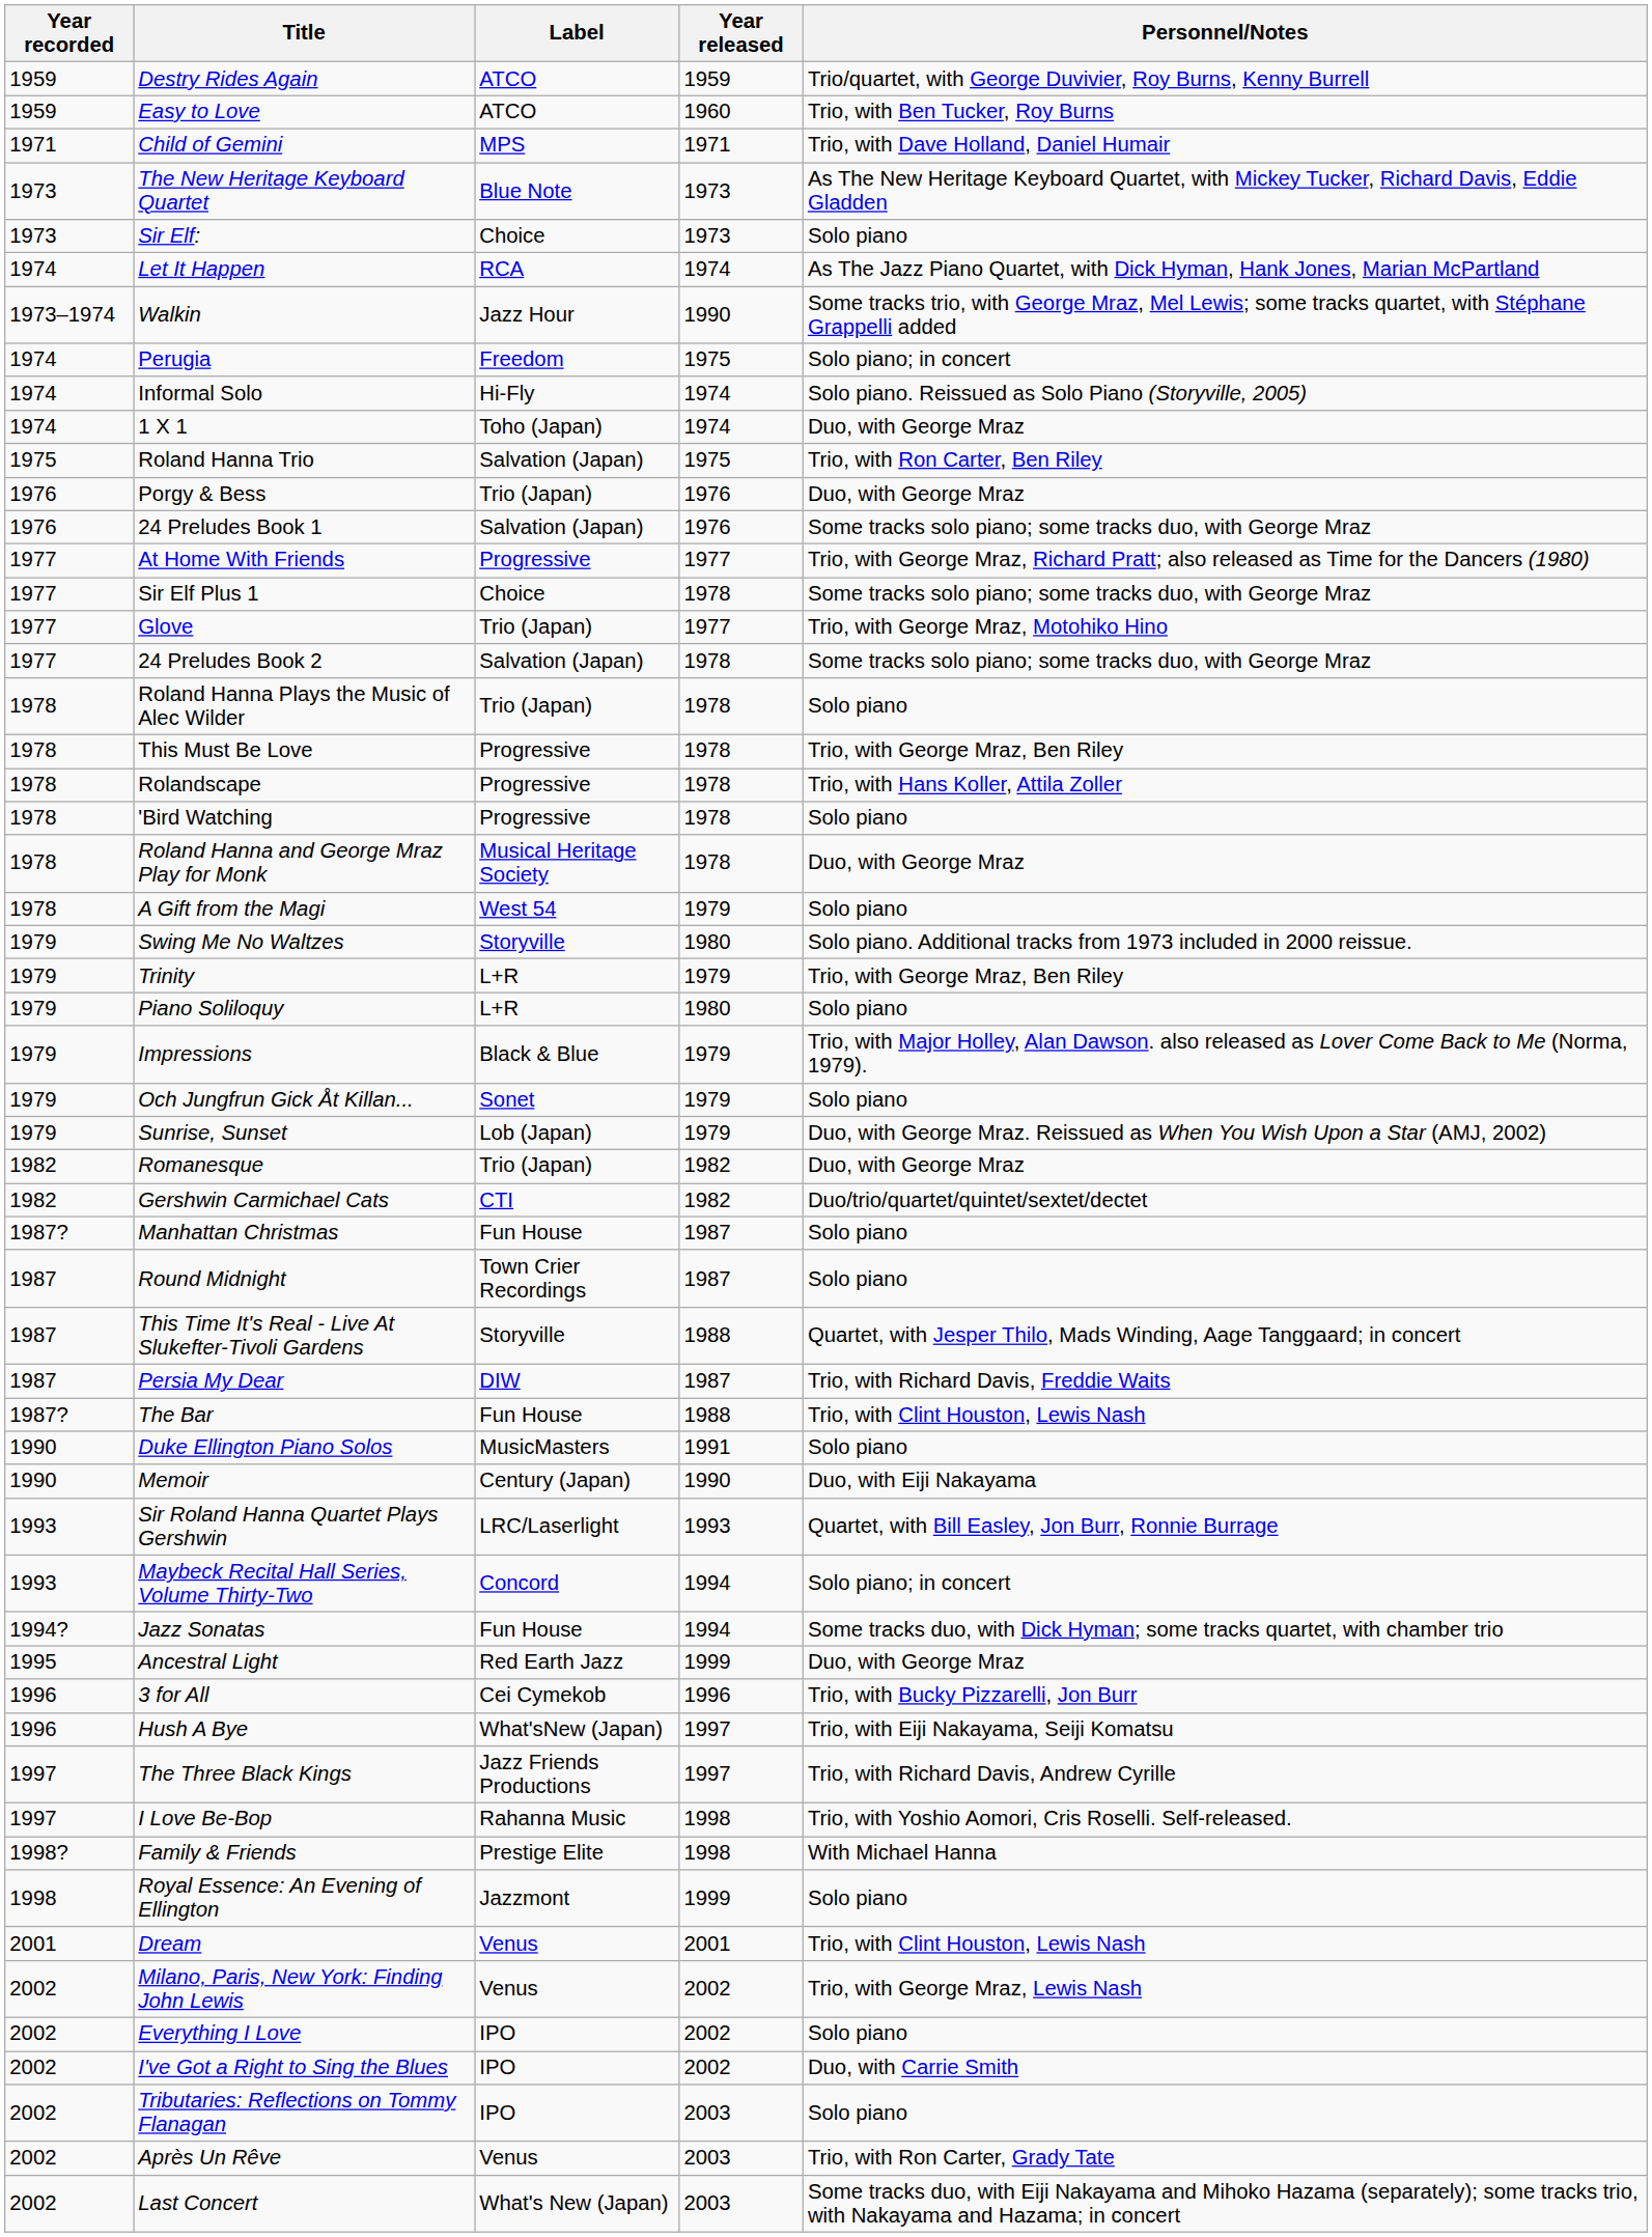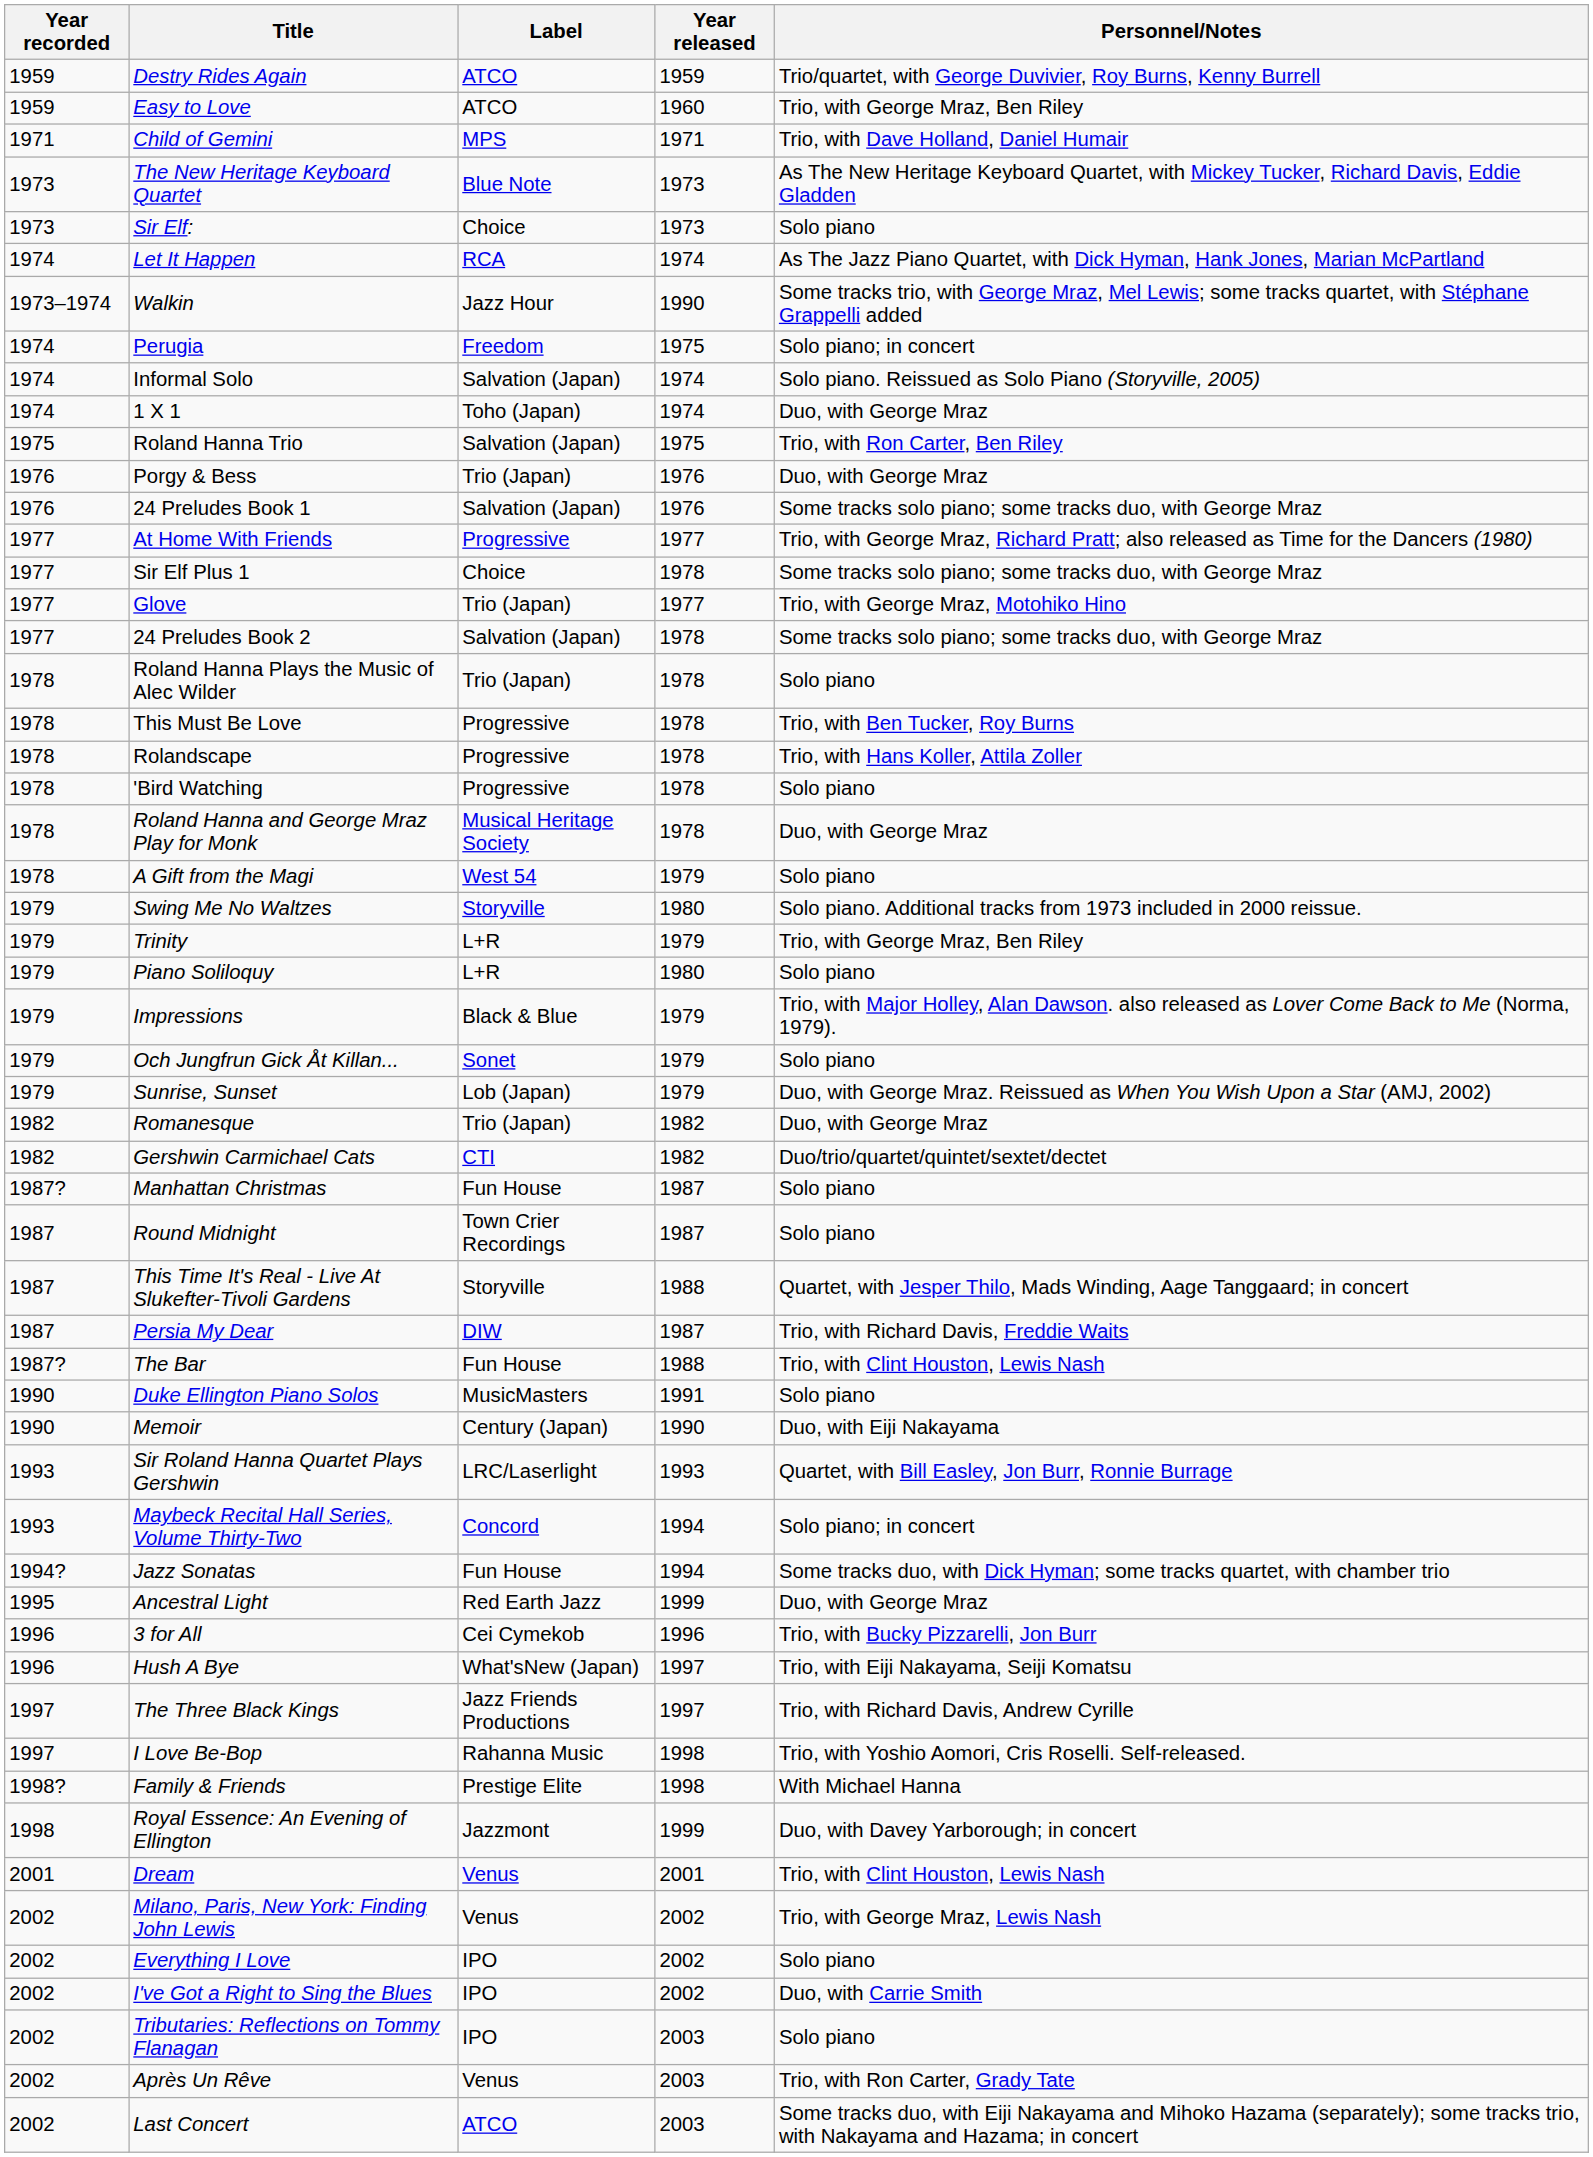 <table class="wikitable sortable">
 <tr>
 <th>Year recorded</th>
 <th>Title</th>
 <th>Label</th>
 <th>Year released</th>
 <th>Personnel/Notes</th>
 </tr>
 <tr>
 <td>1959</td>
 <td><em><a href='#'>Destry Rides Again</a></em></td>
 <td><a href='#'>ATCO</a></td>
 <td>1959</td>
 <td>Trio/quartet, with <a href='#'>George Duvivier</a>, <a href='#'>Roy Burns</a>, <a href='#'>Kenny Burrell</a></td>
 </tr>
 <tr>
 <td>1959</td>
 <td><em><a href='#'>Easy to Love</a></em></td>
 <td>ATCO</td>
 <td>1960</td>
-<td>Trio, with <a href='#'>Ben Tucker</a>, <a href='#'>Roy Burns</a></td>
+<td>Trio, with George Mraz, Ben Riley</td>
 </tr>
 <tr>
 <td> 1971</td>
 <td><em><a href='#'>Child of Gemini</a></em></td>
 <td><a href='#'>MPS</a></td>
 <td>1971</td>
 <td>Trio, with <a href='#'>Dave Holland</a>, <a href='#'>Daniel Humair</a></td>
 </tr>
 <tr>
 <td> 1973</td>
 <td><em><a href='#'>The New Heritage Keyboard Quartet</a></em></td>
 <td><a href='#'>Blue Note</a></td>
 <td>1973</td>
 <td>As The New Heritage Keyboard Quartet, with <a href='#'>Mickey Tucker</a>, <a href='#'>Richard Davis</a>, <a href='#'>Eddie Gladden</a></td>
 </tr>
 <tr>
 <td> 1973</td>
 <td><em><a href='#'>Sir Elf</a>:</em></td>
 <td>Choice</td>
 <td>1973</td>
 <td>Solo piano</td>
 </tr>
 <tr>
 <td> 1974</td>
 <td><em><a href='#'>Let It Happen</a></em></td>
 <td><a href='#'>RCA</a></td>
 <td>1974</td>
 <td>As The Jazz Piano Quartet, with <a href='#'>Dick Hyman</a>, <a href='#'>Hank Jones</a>, <a href='#'>Marian McPartland</a></td>
 </tr>
 <tr>
 <td>1973–1974</td>
 <td><em>Walkin<strong></td>
 <td>Jazz Hour</td>
 <td>1990</td>
 <td>Some tracks trio, with <a href='#'>George Mraz</a>, <a href='#'>Mel Lewis</a>; some tracks quartet, with <a href='#'>Stéphane Grappelli</a> added</td>
 </tr>
 <tr>
 <td> 1974</td>
 <td></em><a href='#'>Perugia</a><em></td>
 <td><a href='#'>Freedom</a></td>
 <td>1975</td>
 <td>Solo piano; in concert</td>
 </tr>
 <tr>
 <td> 1974</td>
 <td></em>Informal Solo<em></td>
-<td>Hi-Fly</td>
+<td>Salvation (Japan)</td>
 <td>1974</td>
 <td>Solo piano. Reissued as </em>Solo Piano<em> (Storyville, 2005)</td>
 </tr>
 <tr>
 <td>1974</td>
 <td></em>1 X 1<em></td>
 <td>Toho (Japan)</td>
 <td>1974</td>
 <td>Duo, with George Mraz</td>
 </tr>
 <tr>
 <td>1975</td>
 <td></em>Roland Hanna Trio<em></td>
 <td>Salvation (Japan)</td>
 <td>1975</td>
 <td>Trio, with <a href='#'>Ron Carter</a>, <a href='#'>Ben Riley</a></td>
 </tr>
 <tr>
 <td> 1976</td>
 <td></em>Porgy & Bess<em></td>
 <td>Trio (Japan)</td>
 <td>1976</td>
 <td>Duo, with George Mraz</td>
 </tr>
 <tr>
 <td> 1976</td>
 <td></em>24 Preludes Book 1<em></td>
 <td>Salvation (Japan)</td>
 <td>1976</td>
 <td>Some tracks solo piano; some tracks duo, with George Mraz</td>
 </tr>
 <tr>
 <td> 1977</td>
 <td></em><a href='#'>At Home With Friends</a><em></td>
 <td><a href='#'>Progressive</a></td>
 <td>1977</td>
 <td>Trio, with George Mraz, <a href='#'>Richard Pratt</a>; also released as </em>Time for the Dancers<em> (1980)</td>
 </tr>
 <tr>
 <td> 1977</td>
 <td></em>Sir Elf Plus 1<em></td>
 <td>Choice</td>
 <td>1978</td>
 <td>Some tracks solo piano; some tracks duo, with George Mraz</td>
 </tr>
 <tr>
 <td> 1977</td>
 <td></em><a href='#'>Glove</a><em></td>
 <td>Trio (Japan)</td>
 <td>1977</td>
 <td>Trio, with George Mraz, <a href='#'>Motohiko Hino</a></td>
 </tr>
 <tr>
 <td>1977</td>
 <td></em>24 Preludes Book 2<em></td>
 <td>Salvation (Japan)</td>
 <td>1978</td>
 <td>Some tracks solo piano; some tracks duo, with George Mraz</td>
 </tr>
 <tr>
 <td>1978</td>
 <td></em>Roland Hanna Plays the Music of Alec Wilder<em></td>
 <td>Trio (Japan)</td>
 <td>1978</td>
 <td>Solo piano</td>
 </tr>
 <tr>
 <td> 1978</td>
 <td></em>This Must Be Love<em></td>
 <td>Progressive</td>
 <td>1978</td>
-<td>Trio, with George Mraz, Ben Riley</td>
+<td>Trio, with <a href='#'>Ben Tucker</a>, <a href='#'>Roy Burns</a></td>
 </tr>
 <tr>
 <td> 1978</td>
 <td></em>Rolandscape<em></td>
 <td>Progressive</td>
 <td>1978</td>
 <td>Trio, with <a href='#'>Hans Koller</a>, <a href='#'>Attila Zoller</a></td>
 </tr>
 <tr>
 <td>1978</td>
 <td>'Bird Watching</em></td>
 <td>Progressive</td>
 <td>1978</td>
 <td>Solo piano</td>
 </tr>
 <tr>
 <td>1978</td>
 <td><em>Roland Hanna and George Mraz Play for Monk</em></td>
 <td><a href='#'>Musical Heritage Society</a></td>
 <td>1978</td>
 <td>Duo, with George Mraz</td>
 </tr>
 <tr>
 <td> 1978</td>
 <td><em>A Gift from the Magi</em></td>
 <td><a href='#'>West 54</a></td>
 <td>1979</td>
 <td>Solo piano</td>
 </tr>
 <tr>
 <td>1979</td>
 <td><em>Swing Me No Waltzes</em></td>
 <td><a href='#'>Storyville</a></td>
 <td>1980</td>
 <td>Solo piano. Additional tracks from 1973 included in 2000 reissue.</td>
 </tr>
 <tr>
 <td> 1979</td>
 <td><em>Trinity</em></td>
 <td>L+R</td>
 <td>1979</td>
 <td>Trio, with George Mraz, Ben Riley</td>
 </tr>
 <tr>
 <td> 1979</td>
 <td><em>Piano Soliloquy</em></td>
 <td>L+R</td>
 <td>1980</td>
 <td>Solo piano</td>
 </tr>
 <tr>
 <td> 1979</td>
 <td><em>Impressions</em></td>
 <td>Black & Blue</td>
 <td>1979</td>
 <td>Trio, with <a href='#'>Major Holley</a>, <a href='#'>Alan Dawson</a>. also released as <em>Lover Come Back to Me</em> (Norma, 1979).</td>
 </tr>
 <tr>
 <td> 1979</td>
 <td><em>Och Jungfrun Gick Åt Killan...</em></td>
 <td><a href='#'>Sonet</a></td>
 <td>1979</td>
 <td>Solo piano</td>
 </tr>
 <tr>
 <td> 1979</td>
 <td><em>Sunrise, Sunset</em></td>
 <td>Lob (Japan)</td>
 <td>1979</td>
 <td>Duo, with George Mraz. Reissued as <em>When You Wish Upon a Star</em> (AMJ, 2002)</td>
 </tr>
 <tr>
 <td> 1982</td>
 <td><em>Romanesque</em></td>
 <td>Trio (Japan)</td>
 <td>1982</td>
 <td>Duo, with George Mraz</td>
 </tr>
 <tr>
 <td> 1982</td>
 <td><em>Gershwin Carmichael Cats</em></td>
 <td><a href='#'>CTI</a></td>
 <td>1982</td>
 <td>Duo/trio/quartet/quintet/sextet/dectet</td>
 </tr>
 <tr>
 <td>1987?</td>
 <td><em>Manhattan Christmas</em></td>
 <td>Fun House</td>
 <td>1987</td>
 <td>Solo piano</td>
 </tr>
 <tr>
 <td>1987</td>
 <td><em>Round Midnight</em></td>
 <td>Town Crier Recordings</td>
 <td>1987</td>
 <td>Solo piano</td>
 </tr>
 <tr>
 <td>1987</td>
 <td><em>This Time It's Real - Live At Slukefter-Tivoli Gardens </em></td>
 <td>Storyville</td>
 <td>1988</td>
 <td>Quartet, with <a href='#'>Jesper Thilo</a>, Mads Winding, Aage Tanggaard; in concert</td>
 </tr>
 <tr>
 <td>1987</td>
 <td><em><a href='#'>Persia My Dear</a></em></td>
 <td><a href='#'>DIW</a></td>
 <td>1987</td>
 <td>Trio, with Richard Davis, <a href='#'>Freddie Waits</a></td>
 </tr>
 <tr>
 <td>1987?</td>
 <td><em>The Bar</em></td>
 <td>Fun House</td>
 <td>1988</td>
 <td>Trio, with <a href='#'>Clint Houston</a>, <a href='#'>Lewis Nash</a></td>
 </tr>
 <tr>
 <td>1990</td>
 <td><em><a href='#'>Duke Ellington Piano Solos</a></em></td>
 <td>MusicMasters</td>
 <td>1991</td>
 <td>Solo piano</td>
 </tr>
 <tr>
 <td>1990</td>
 <td><em>Memoir</em></td>
 <td>Century (Japan)</td>
 <td>1990</td>
 <td>Duo, with Eiji Nakayama</td>
 </tr>
 <tr>
 <td> 1993</td>
 <td><em>Sir Roland Hanna Quartet Plays Gershwin</em></td>
 <td>LRC/Laserlight</td>
 <td>1993</td>
 <td>Quartet, with <a href='#'>Bill Easley</a>, <a href='#'>Jon Burr</a>, <a href='#'>Ronnie Burrage</a></td>
 </tr>
 <tr>
 <td> 1993</td>
 <td><em><a href='#'>Maybeck Recital Hall Series, Volume Thirty-Two</a></em></td>
 <td><a href='#'>Concord</a></td>
 <td>1994</td>
 <td>Solo piano; in concert</td>
 </tr>
 <tr>
 <td>1994?</td>
 <td><em>Jazz Sonatas</em></td>
 <td>Fun House</td>
 <td>1994</td>
 <td>Some tracks duo, with <a href='#'>Dick Hyman</a>; some tracks quartet, with chamber trio</td>
 </tr>
 <tr>
 <td>1995</td>
 <td><em>Ancestral Light</em></td>
 <td>Red Earth Jazz</td>
 <td>1999</td>
 <td>Duo, with George Mraz</td>
 </tr>
 <tr>
 <td> 1996</td>
 <td><em>3 for All</em></td>
 <td>Cei Cymekob</td>
 <td>1996</td>
 <td>Trio, with <a href='#'>Bucky Pizzarelli</a>, <a href='#'>Jon Burr</a></td>
 </tr>
 <tr>
 <td>1996</td>
 <td><em>Hush A Bye</em></td>
 <td>What'sNew (Japan)</td>
 <td>1997</td>
 <td>Trio, with Eiji Nakayama, Seiji Komatsu</td>
 </tr>
 <tr>
 <td>1997</td>
 <td><em>The Three Black Kings</em></td>
 <td>Jazz Friends Productions</td>
 <td>1997</td>
 <td>Trio, with Richard Davis, Andrew Cyrille</td>
 </tr>
 <tr>
 <td>1997</td>
 <td><em>I Love Be-Bop</em></td>
 <td>Rahanna Music</td>
 <td>1998</td>
 <td>Trio, with Yoshio Aomori, Cris Roselli. Self-released.</td>
 </tr>
 <tr>
 <td>1998?</td>
 <td><em>Family & Friends</em></td>
 <td>Prestige Elite</td>
 <td>1998</td>
 <td>With Michael Hanna</td>
 </tr>
 <tr>
 <td>1998</td>
 <td><em>Royal Essence: An Evening of Ellington</em></td>
 <td>Jazzmont</td>
 <td>1999</td>
-<td>Solo piano</td>
+<td>Duo, with Davey Yarborough; in concert</td>
 </tr>
 <tr>
 <td>2001</td>
 <td><em><a href='#'>Dream</a></em></td>
 <td><a href='#'>Venus</a></td>
 <td>2001</td>
 <td>Trio, with <a href='#'>Clint Houston</a>, <a href='#'>Lewis Nash</a></td>
 </tr>
 <tr>
 <td> 2002</td>
 <td><em><a href='#'>Milano, Paris, New York: Finding John Lewis</a></em></td>
 <td>Venus</td>
 <td> 2002</td>
 <td>Trio, with George Mraz, <a href='#'>Lewis Nash</a></td>
 </tr>
 <tr>
 <td> 2002</td>
 <td><em><a href='#'>Everything I Love</a></em></td>
 <td>IPO</td>
 <td> 2002</td>
 <td>Solo piano</td>
 </tr>
 <tr>
 <td>2002</td>
 <td><em><a href='#'>I've Got a Right to Sing the Blues</a></em></td>
 <td>IPO</td>
 <td>2002</td>
 <td>Duo, with <a href='#'>Carrie Smith</a></td>
 </tr>
 <tr>
 <td> 2002</td>
 <td><em><a href='#'>Tributaries: Reflections on Tommy Flanagan</a></em></td>
 <td>IPO</td>
 <td>2003</td>
 <td>Solo piano</td>
 </tr>
 <tr>
 <td> 2002</td>
 <td><em>Après Un Rêve</em></td>
 <td>Venus</td>
 <td>2003</td>
 <td>Trio, with Ron Carter, <a href='#'>Grady Tate</a></td>
 </tr>
 <tr>
 <td> 2002</td>
 <td><em>Last Concert</em></td>
-<td>What's New  (Japan)</td>
+<td><a href='#'>ATCO</a></td>
 <td>2003</td>
 <td>Some tracks duo, with Eiji Nakayama and Mihoko Hazama (separately); some tracks trio, with Nakayama and Hazama; in concert</td>
 </tr>
 </table>
